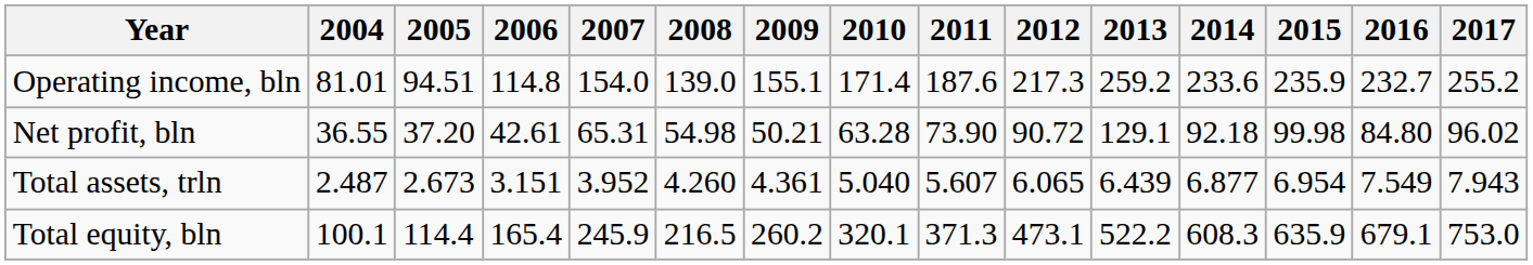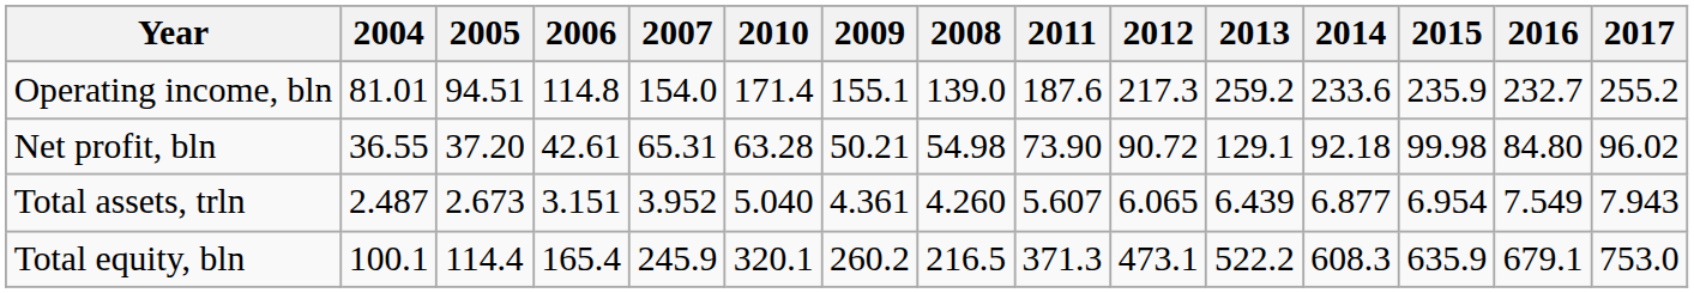 <table class="wikitable">
 <tr>
 <th>Year</th>
 <th>2004</th>
 <th>2005</th>
 <th>2006</th>
 <th>2007</th>
+<th>2010</th>
+<th>2009</th>
 <th>2008</th>
-<th>2009</th>
-<th>2010</th>
 <th>2011</th>
 <th>2012</th>
 <th>2013</th>
 <th>2014</th>
 <th>2015</th>
 <th>2016</th>
 <th>2017</th>
 </tr>
 <tr>
 <td>Operating income, bln</td>
 <td>81.01</td>
 <td>94.51</td>
 <td>114.8</td>
 <td>154.0</td>
+<td>171.4</td>
+<td>155.1</td>
 <td>139.0</td>
-<td>155.1</td>
-<td>171.4</td>
 <td>187.6</td>
 <td>217.3</td>
 <td>259.2</td>
 <td>233.6</td>
 <td>235.9</td>
 <td>232.7</td>
 <td>255.2</td>
 </tr>
 <tr>
 <td>Net profit, bln</td>
 <td>36.55</td>
 <td>37.20</td>
 <td>42.61</td>
 <td>65.31</td>
+<td>63.28</td>
+<td>50.21</td>
 <td>54.98</td>
-<td>50.21</td>
-<td>63.28</td>
 <td>73.90</td>
 <td>90.72</td>
 <td>129.1</td>
 <td>92.18</td>
 <td>99.98</td>
 <td>84.80</td>
 <td>96.02</td>
 </tr>
 <tr>
 <td>Total assets, trln</td>
 <td>2.487</td>
 <td>2.673</td>
 <td>3.151</td>
 <td>3.952</td>
+<td>5.040</td>
+<td>4.361</td>
 <td>4.260</td>
-<td>4.361</td>
-<td>5.040</td>
 <td>5.607</td>
 <td>6.065</td>
 <td>6.439</td>
 <td>6.877</td>
 <td>6.954</td>
 <td>7.549</td>
 <td>7.943</td>
 </tr>
 <tr>
 <td>Total equity, bln</td>
 <td>100.1</td>
 <td>114.4</td>
 <td>165.4</td>
 <td>245.9</td>
+<td>320.1</td>
+<td>260.2</td>
 <td>216.5</td>
-<td>260.2</td>
-<td>320.1</td>
 <td>371.3</td>
 <td>473.1</td>
 <td>522.2</td>
 <td>608.3</td>
 <td>635.9</td>
 <td>679.1</td>
 <td>753.0</td>
 </tr>
 </table>
